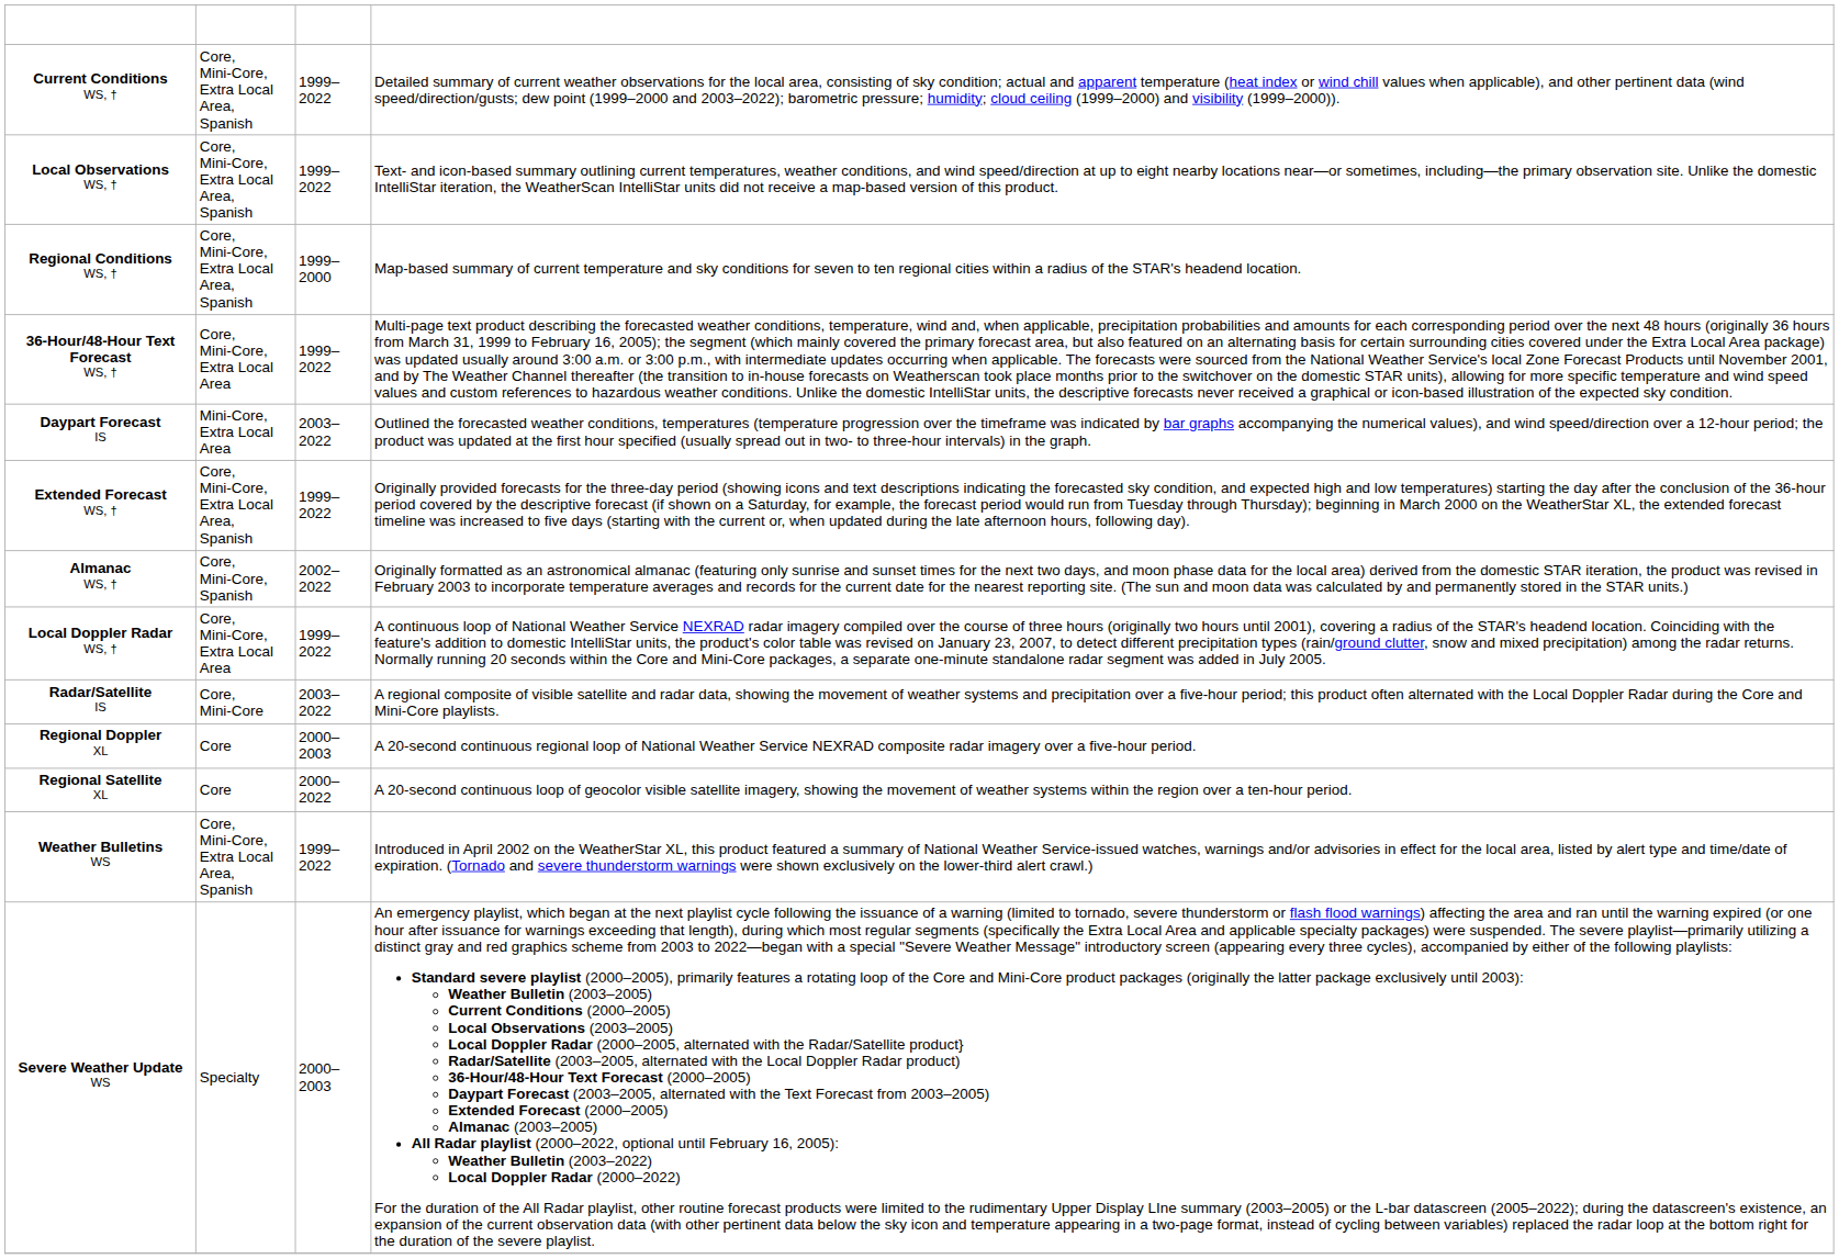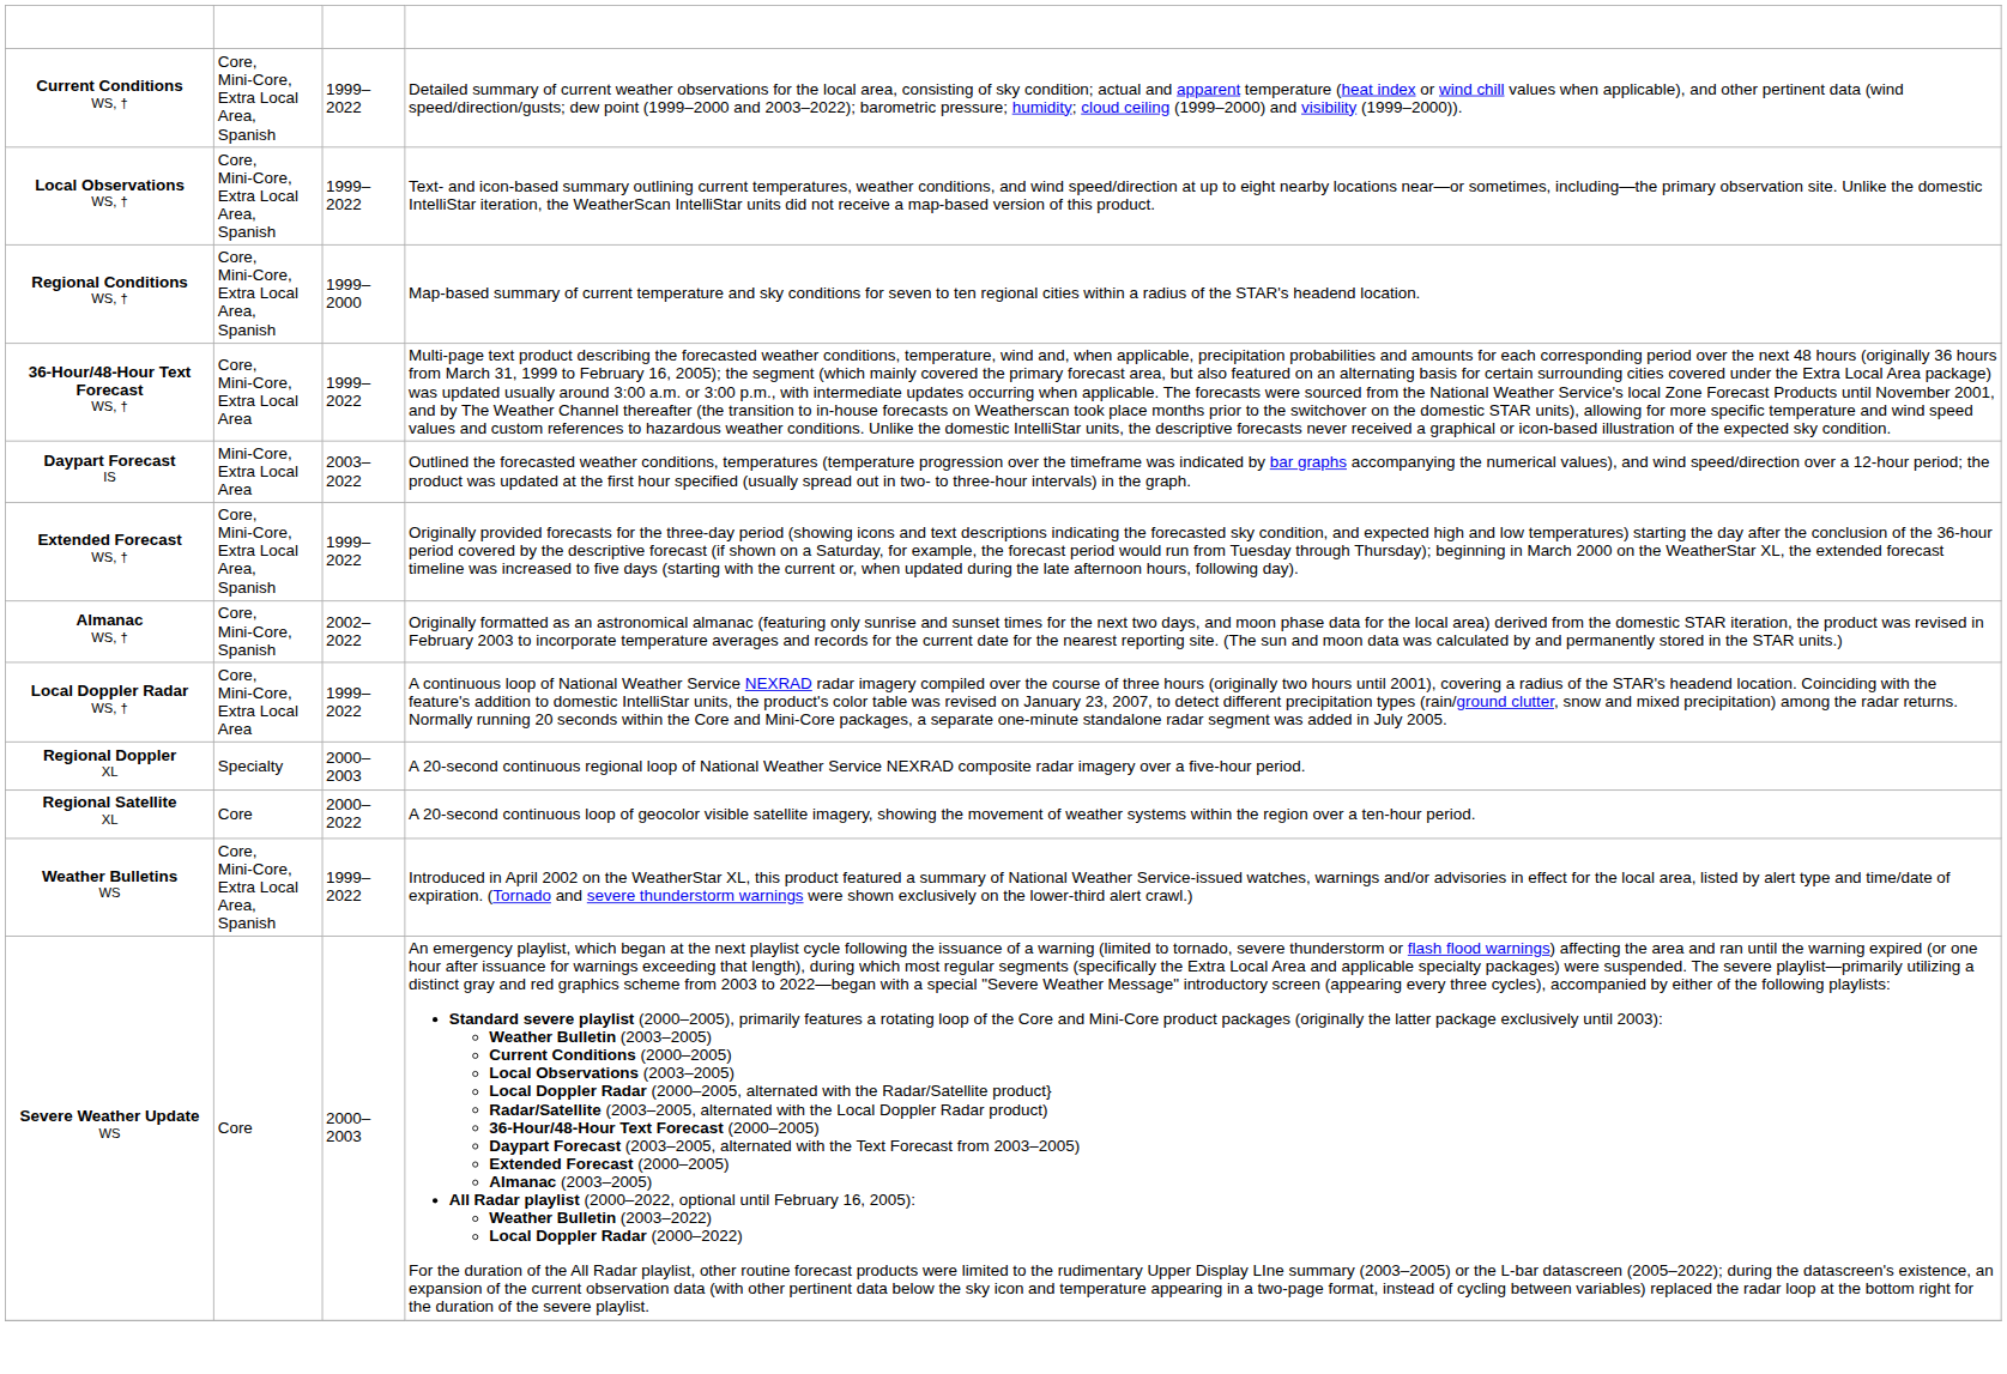 <table class="wikitable" text-align: center; width="100%" style="background-color: #FFFFFF">
 <tr style="color:white;">
 <th style="background-color: #FFFFFF">Segment</th>
 <th style="background-color: #FFFFFF; width: 100px;">Package(s) included</th>
 <th style="background-color: #FFFFFF; width: 75px">Years active</th>
 <th style="background-color: #FFFFFF">Description</th>
 </tr>
 <tr>
 <td align="center" width="200pt"><strong>Current Conditions</strong><br><sup>WS, †</sup></td>
 <td>Core,<br>Mini-Core,<br>Extra Local Area,<br>Spanish</td>
 <td>1999–2022</td>
 <td>Detailed summary of current weather observations for the local area, consisting of sky condition; actual and <a href='#'>apparent</a> temperature (<a href='#'>heat index</a> or <a href='#'>wind chill</a> values when applicable), and other pertinent data (wind speed/direction/gusts; dew point (1999–2000 and 2003–2022); barometric pressure; <a href='#'>humidity</a>; <a href='#'>cloud ceiling</a> (1999–2000) and <a href='#'>visibility</a> (1999–2000)).</td>
 </tr>
 <tr>
 <td align="center" width="200pt"><strong>Local Observations</strong><br><sup>WS, †</sup></td>
 <td>Core,<br>Mini-Core,<br>Extra Local Area,<br>Spanish</td>
 <td>1999–2022</td>
 <td>Text- and icon-based summary outlining current temperatures, weather conditions, and wind speed/direction at up to eight nearby locations near—or sometimes, including—the primary observation site. Unlike the domestic IntelliStar iteration, the WeatherScan IntelliStar units did not receive a map-based version of this product.</td>
 </tr>
 <tr>
 <td align="center" width="200pt"><strong>Regional Conditions</strong><br><sup>WS, †</sup></td>
 <td>Core,<br>Mini-Core,<br>Extra Local Area,<br>Spanish</td>
 <td>1999–2000</td>
 <td>Map-based summary of current temperature and sky conditions for seven to ten regional cities within a  radius of the STAR's headend location.</td>
 </tr>
 <tr>
 <td align="center" width="200pt"><strong>36-Hour/48-Hour Text Forecast</strong><br><sup>WS, †</sup></td>
 <td>Core,<br>Mini-Core,<br>Extra Local Area</td>
 <td>1999–2022</td>
 <td>Multi-page text product describing the forecasted weather conditions, temperature, wind and, when applicable, precipitation probabilities and amounts for each corresponding period over the next 48 hours (originally 36 hours from March 31, 1999 to February 16, 2005); the segment (which mainly covered the primary forecast area, but also featured on an alternating basis for certain surrounding cities covered under the Extra Local Area package) was updated usually around 3:00 a.m. or 3:00 p.m., with intermediate updates occurring when applicable. The forecasts were sourced from the National Weather Service's local Zone Forecast Products until November 2001, and by The Weather Channel thereafter (the transition to in-house forecasts on Weatherscan took place months prior to the switchover on the domestic STAR units), allowing for more specific temperature and wind speed values and custom references to hazardous weather conditions. Unlike the domestic IntelliStar units, the descriptive forecasts never received a graphical or icon-based illustration of the expected sky condition.</td>
 </tr>
 <tr>
 <td align="center" width="200pt"><strong>Daypart Forecast</strong><br><sup>IS</sup></td>
 <td>Mini-Core,<br>Extra Local Area</td>
 <td>2003–2022</td>
 <td>Outlined the forecasted weather conditions, temperatures (temperature progression over the timeframe was indicated by <a href='#'>bar graphs</a> accompanying the numerical values), and wind speed/direction over a 12-hour period; the product was updated at the first hour specified (usually spread out in two- to three-hour intervals) in the graph.</td>
 </tr>
 <tr>
 <td align="center" width="200pt"><strong>Extended Forecast</strong><br><sup>WS, †</sup></td>
 <td>Core,<br>Mini-Core,<br>Extra Local Area,<br>Spanish</td>
 <td>1999–2022</td>
 <td>Originally provided forecasts for the three-day period (showing icons and text descriptions indicating the forecasted sky condition, and expected high and low temperatures) starting the day after the conclusion of the 36-hour period covered by the descriptive forecast (if shown on a Saturday, for example, the forecast period would run from Tuesday through Thursday); beginning in March 2000 on the WeatherStar XL, the extended forecast timeline was increased to five days (starting with the current or, when updated during the late afternoon hours, following day).</td>
 </tr>
 <tr>
 <td align="center" width="200pt"><strong>Almanac</strong><br><sup>WS, †</sup></td>
 <td>Core,<br>Mini-Core,<br>Spanish</td>
 <td>2002–2022</td>
 <td>Originally formatted as an astronomical almanac (featuring only sunrise and sunset times for the next two days, and moon phase data for the local area) derived from the domestic STAR iteration, the product was revised in February 2003 to incorporate temperature averages and records for the current date for the nearest reporting site. (The sun and moon data was calculated by and permanently stored in the STAR units.)</td>
 </tr>
 <tr>
 <td align="center" width="200pt"><strong>Local Doppler Radar</strong><br><sup>WS, †</sup></td>
 <td>Core,<br>Mini-Core,<br>Extra Local Area</td>
 <td>1999–2022</td>
 <td>A continuous loop of National Weather Service <a href='#'>NEXRAD</a> radar imagery compiled over the course of three hours (originally two hours until 2001), covering a  radius of the STAR's headend location. Coinciding with the feature's addition to domestic IntelliStar units, the product's color table was revised on January 23, 2007, to detect different precipitation types (rain/<a href='#'>ground clutter</a>, snow and mixed precipitation) among the radar returns. Normally running 20 seconds within the Core and Mini-Core packages, a separate one-minute standalone radar segment was added in July 2005.</td>
 </tr>
 <tr>
-<td align="center" width="200pt"><strong>Radar/Satellite</strong><br><sup>IS</sup></td>
-<td>Core,<br>Mini-Core</td>
-<td>2003–2022</td>
-<td>A regional composite of visible satellite and radar data, showing the movement of weather systems and precipitation over a five-hour period; this product often alternated with the Local Doppler Radar during the Core and Mini-Core playlists.</td>
-</tr>
-<tr>
 <td align="center" width="200pt"><strong>Regional Doppler</strong><br><sup>XL</sup></td>
-<td>Core</td>
+<td>Specialty</td>
 <td>2000–2003</td>
 <td>A 20-second continuous regional loop of National Weather Service NEXRAD composite radar imagery over a five-hour period.</td>
 </tr>
 <tr>
 <td align="center" width="200pt"><strong>Regional Satellite</strong><br><sup>XL</sup></td>
 <td>Core</td>
 <td>2000–2022</td>
 <td>A 20-second continuous loop of geocolor visible satellite imagery, showing the movement of weather systems within the region over a ten-hour period.</td>
 </tr>
 <tr>
 <td align="center" width="200pt"><strong>Weather Bulletins</strong><br><sup>WS</sup></td>
 <td>Core,<br>Mini-Core,<br>Extra Local Area,<br>Spanish</td>
 <td>1999–2022</td>
 <td>Introduced in April 2002 on the WeatherStar XL, this product featured a summary of National Weather Service-issued watches, warnings and/or advisories in effect for the local area, listed by alert type and time/date of expiration. (<a href='#'>Tornado</a> and <a href='#'>severe thunderstorm warnings</a> were shown exclusively on the lower-third alert crawl.)</td>
 </tr>
 <tr>
 <td align="center" width="200pt"><strong>Severe Weather Update</strong><br><sup>WS</sup></td>
-<td>Specialty</td>
+<td>Core</td>
 <td>2000–2003</td>
 <td>An emergency playlist, which began at the next playlist cycle following the issuance of a warning (limited to tornado, severe thunderstorm or <a href='#'>flash flood warnings</a>) affecting the area and ran until the warning expired (or one hour after issuance for warnings exceeding that length), during which most regular segments (specifically the Extra Local Area and applicable specialty packages) were suspended. The severe playlist—primarily utilizing a distinct gray and red graphics scheme from 2003 to 2022—began with a special "Severe Weather Message" introductory screen (appearing every three cycles), accompanied by either of the following playlists:<br><ul><li><strong>Standard severe playlist</strong> (2000–2005), primarily features a rotating loop of the Core and Mini-Core product packages (originally the latter package exclusively until 2003):<ul><li><strong>Weather Bulletin</strong> (2003–2005)</li><li><strong>Current Conditions</strong> (2000–2005)</li><li><strong>Local Observations</strong> (2003–2005)</li><li><strong>Local Doppler Radar</strong> (2000–2005, alternated with the Radar/Satellite product}</li><li><strong>Radar/Satellite</strong> (2003–2005, alternated with the Local Doppler Radar product)</li><li><strong>36-Hour/48-Hour Text Forecast</strong> (2000–2005)</li><li><strong>Daypart Forecast</strong> (2003–2005, alternated with the Text Forecast from 2003–2005)</li><li><strong>Extended Forecast</strong> (2000–2005)</li><li><strong>Almanac</strong> (2003–2005)</li></ul></li><li><strong>All Radar playlist</strong> (2000–2022, optional until February 16, 2005):<ul><li><strong>Weather Bulletin</strong> (2003–2022)</li><li><strong>Local Doppler Radar</strong> (2000–2022)</li></ul></li></ul>For the duration of the All Radar playlist, other routine forecast products were limited to the rudimentary Upper Display LIne summary (2003–2005) or the L-bar datascreen (2005–2022); during the datascreen's existence, an expansion of the current observation data (with other pertinent data below the sky icon and temperature appearing in a two-page format, instead of cycling between variables) replaced the radar loop at the bottom right for the duration of the severe playlist.</td>
 </tr>
 <tr>
 </tr>
 </table>
